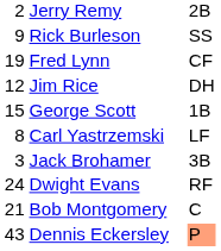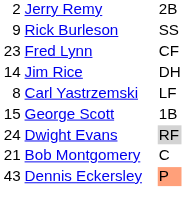 <table>
 <tr>
 <td>  2</td>
 <td><a href='#'>Jerry Remy</a></td>
 <td>2B</td>
 </tr>
 <tr>
 <td>  9</td>
 <td><a href='#'>Rick Burleson</a></td>
 <td>SS</td>
 </tr>
 <tr>
-<td>19</td>
+<td>23</td>
 <td><a href='#'>Fred Lynn</a></td>
 <td>CF</td>
 </tr>
 <tr>
-<td>12</td>
+<td>14</td>
 <td><a href='#'>Jim Rice</a></td>
 <td>DH</td>
+</tr>
+<tr>
+<td>  8</td>
+<td><a href='#'>Carl Yastrzemski</a>    </td>
+<td>LF</td>
 </tr>
 <tr>
 <td>15</td>
 <td><a href='#'>George Scott</a></td>
 <td>1B</td>
 </tr>
 <tr>
-<td>  8</td>
-<td><a href='#'>Carl Yastrzemski</a>    </td>
-<td>LF</td>
-</tr>
-<tr>
-<td>  3</td>
-<td><a href='#'>Jack Brohamer</a></td>
-<td>3B</td>
-</tr>
-<tr>
 <td>24</td>
 <td><a href='#'>Dwight Evans</a></td>
-<td>RF</td>
+<td style="background: lightgrey;">RF</td>
 </tr>
 <tr>
 <td>21</td>
 <td><a href='#'>Bob Montgomery</a></td>
 <td>C</td>
 </tr>
 <tr>
 <td>43</td>
 <td><a href='#'>Dennis Eckersley</a></td>
 <td style="background: lightsalmon;">P</td>
 </tr>
 </table>
